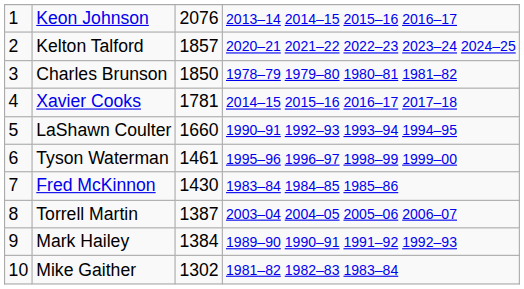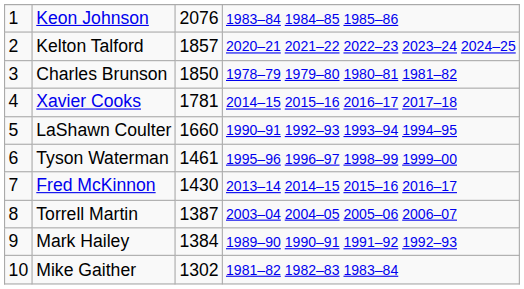 <table class="wikitable">
 <tr>
 </tr>
 <tr>
 <td>1</td>
 <td><a href='#'>Keon Johnson</a></td>
 <td>2076</td>
-<td style="font-size:80%;"><a href='#'>2013–14</a> <a href='#'>2014–15</a> <a href='#'>2015–16</a> <a href='#'>2016–17</a></td>
+<td style="font-size:80%;"><a href='#'>1983–84</a> <a href='#'>1984–85</a> <a href='#'>1985–86</a></td>
 </tr>
 <tr>
 <td>2</td>
 <td>Kelton Talford</td>
 <td>1857</td>
 <td style="font-size:80%;"><a href='#'>2020–21</a> <a href='#'>2021–22</a> <a href='#'>2022–23</a> <a href='#'>2023–24</a> <a href='#'>2024–25</a></td>
 </tr>
 <tr>
 <td>3</td>
 <td>Charles Brunson</td>
 <td>1850</td>
 <td style="font-size:80%;"><a href='#'>1978–79</a> <a href='#'>1979–80</a> <a href='#'>1980–81</a> <a href='#'>1981–82</a></td>
 </tr>
 <tr>
 <td>4</td>
 <td><a href='#'>Xavier Cooks</a></td>
 <td>1781</td>
 <td style="font-size:80%;"><a href='#'>2014–15</a> <a href='#'>2015–16</a> <a href='#'>2016–17</a> <a href='#'>2017–18</a></td>
 </tr>
 <tr>
 <td>5</td>
 <td>LaShawn Coulter</td>
 <td>1660</td>
 <td style="font-size:80%;"><a href='#'>1990–91</a> <a href='#'>1992–93</a> <a href='#'>1993–94</a> <a href='#'>1994–95</a></td>
 </tr>
 <tr>
 <td>6</td>
 <td>Tyson Waterman</td>
 <td>1461</td>
 <td style="font-size:80%;"><a href='#'>1995–96</a> <a href='#'>1996–97</a> <a href='#'>1998–99</a> <a href='#'>1999–00</a></td>
 </tr>
 <tr>
 <td>7</td>
 <td><a href='#'>Fred McKinnon</a></td>
 <td>1430</td>
-<td style="font-size:80%;"><a href='#'>1983–84</a> <a href='#'>1984–85</a> <a href='#'>1985–86</a></td>
+<td style="font-size:80%;"><a href='#'>2013–14</a> <a href='#'>2014–15</a> <a href='#'>2015–16</a> <a href='#'>2016–17</a></td>
 </tr>
 <tr>
 <td>8</td>
 <td>Torrell Martin</td>
 <td>1387</td>
 <td style="font-size:80%;"><a href='#'>2003–04</a> <a href='#'>2004–05</a> <a href='#'>2005–06</a> <a href='#'>2006–07</a></td>
 </tr>
 <tr>
 <td>9</td>
 <td>Mark Hailey</td>
 <td>1384</td>
 <td style="font-size:80%;"><a href='#'>1989–90</a> <a href='#'>1990–91</a> <a href='#'>1991–92</a> <a href='#'>1992–93</a></td>
 </tr>
 <tr>
 <td>10</td>
 <td>Mike Gaither</td>
 <td>1302</td>
 <td style="font-size:80%;"><a href='#'>1981–82</a> <a href='#'>1982–83</a> <a href='#'>1983–84</a></td>
 </tr>
 </table>
